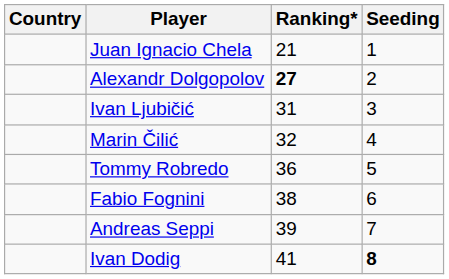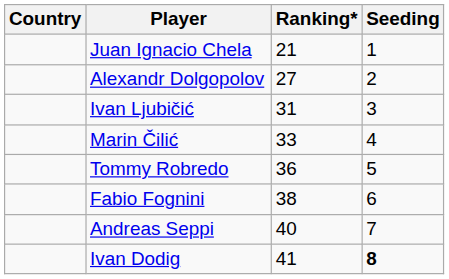 <table class="wikitable" border="1">
 <tr>
 <th>Country</th>
 <th width=150>Player</th>
 <th>Ranking*</th>
 <th>Seeding</th>
 </tr>
 <tr>
 <td></td>
 <td><a href='#'>Juan Ignacio Chela</a></td>
 <td>21</td>
 <td>1</td>
 </tr>
 <tr>
 <td></td>
 <td><a href='#'>Alexandr Dolgopolov</a></td>
-<td><strong>27</strong></td>
+<td>27</td>
 <td>2</td>
 </tr>
 <tr>
 <td></td>
 <td><a href='#'>Ivan Ljubičić</a></td>
 <td>31</td>
 <td>3</td>
 </tr>
 <tr>
 <td></td>
 <td><a href='#'>Marin Čilić</a></td>
-<td>32</td>
+<td>33</td>
 <td>4</td>
 </tr>
 <tr>
 <td></td>
 <td><a href='#'>Tommy Robredo</a></td>
 <td>36</td>
 <td>5</td>
 </tr>
 <tr>
 <td></td>
 <td><a href='#'>Fabio Fognini</a></td>
 <td>38</td>
 <td>6</td>
 </tr>
 <tr>
 <td></td>
 <td><a href='#'>Andreas Seppi</a></td>
-<td>39</td>
+<td>40</td>
 <td>7</td>
 </tr>
 <tr>
 <td></td>
 <td><a href='#'>Ivan Dodig</a></td>
 <td>41</td>
 <td><strong>8</strong></td>
 </tr>
 </table>
